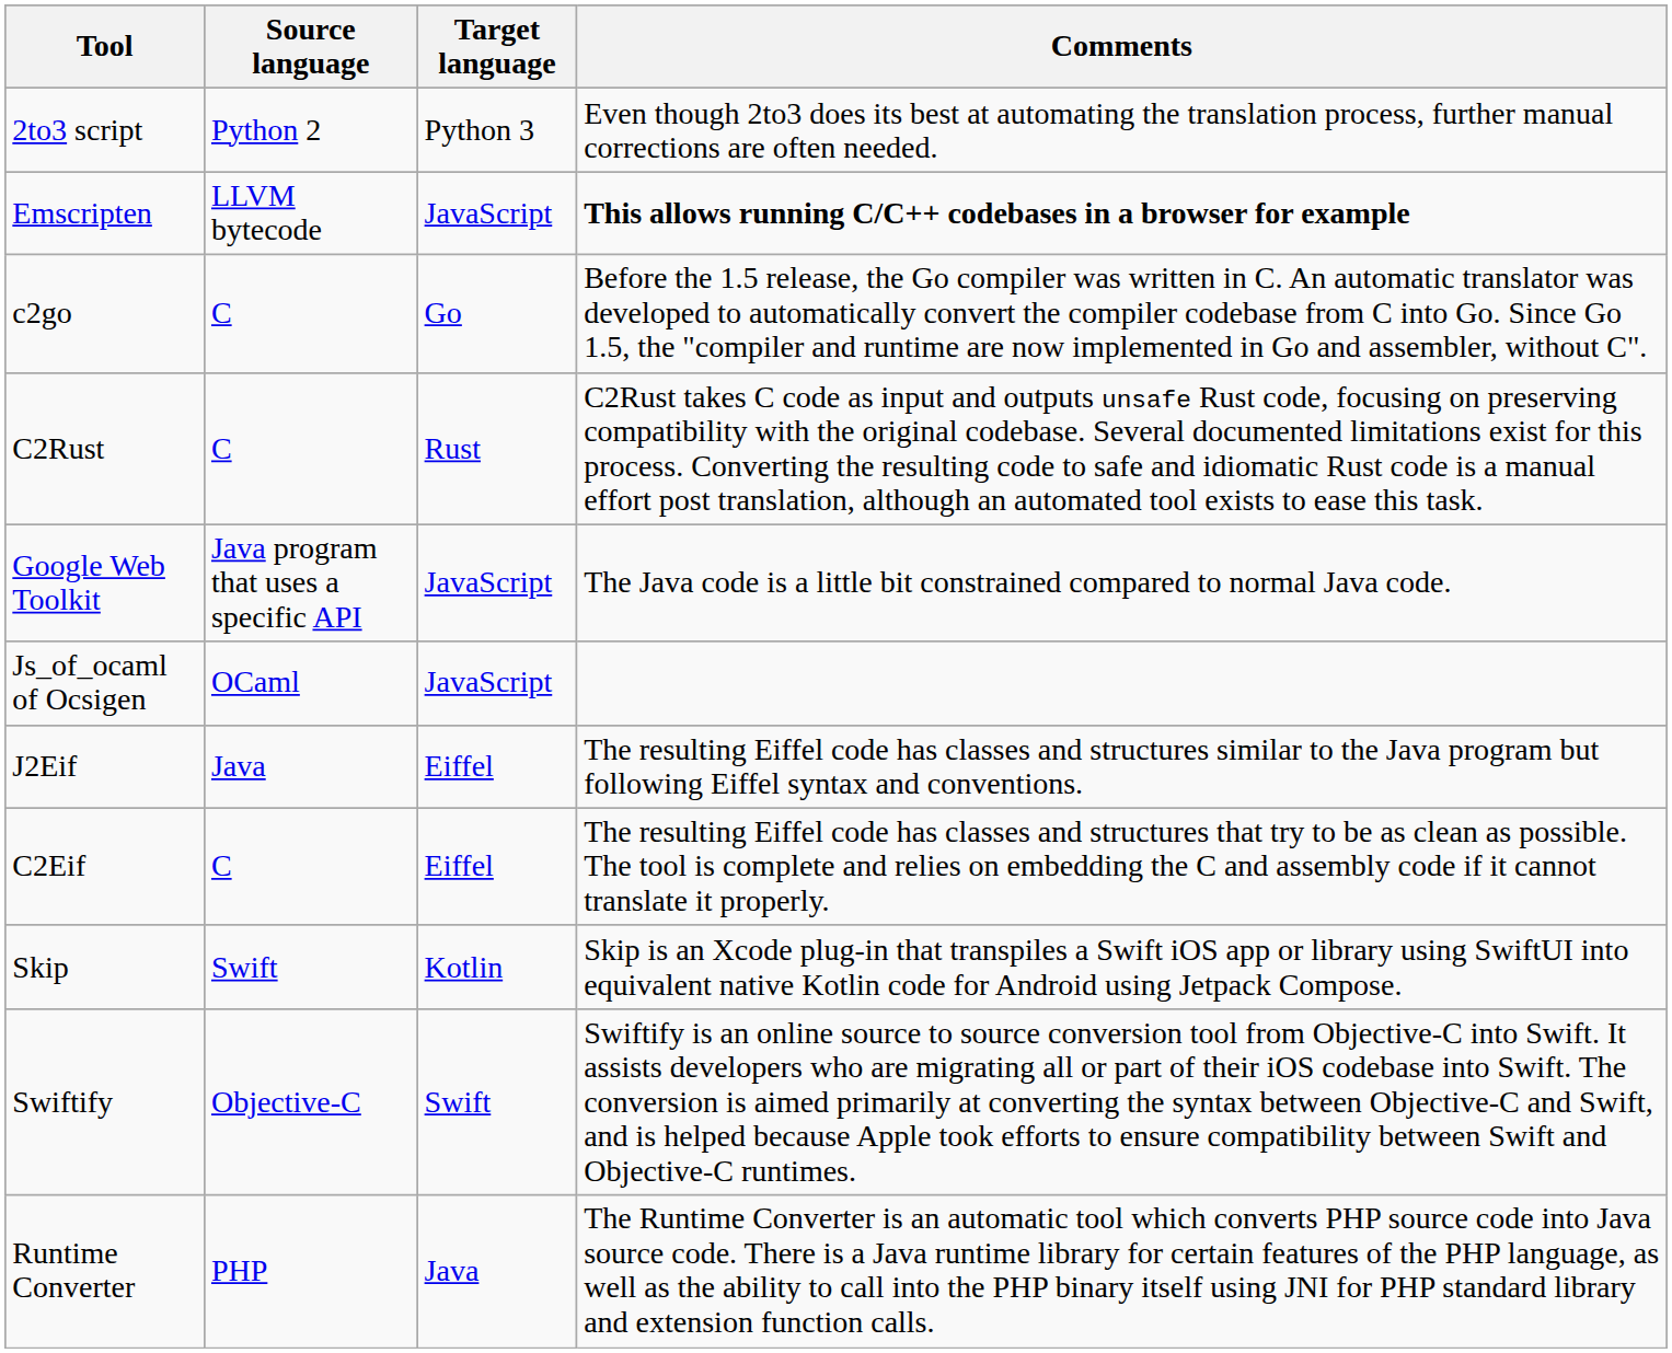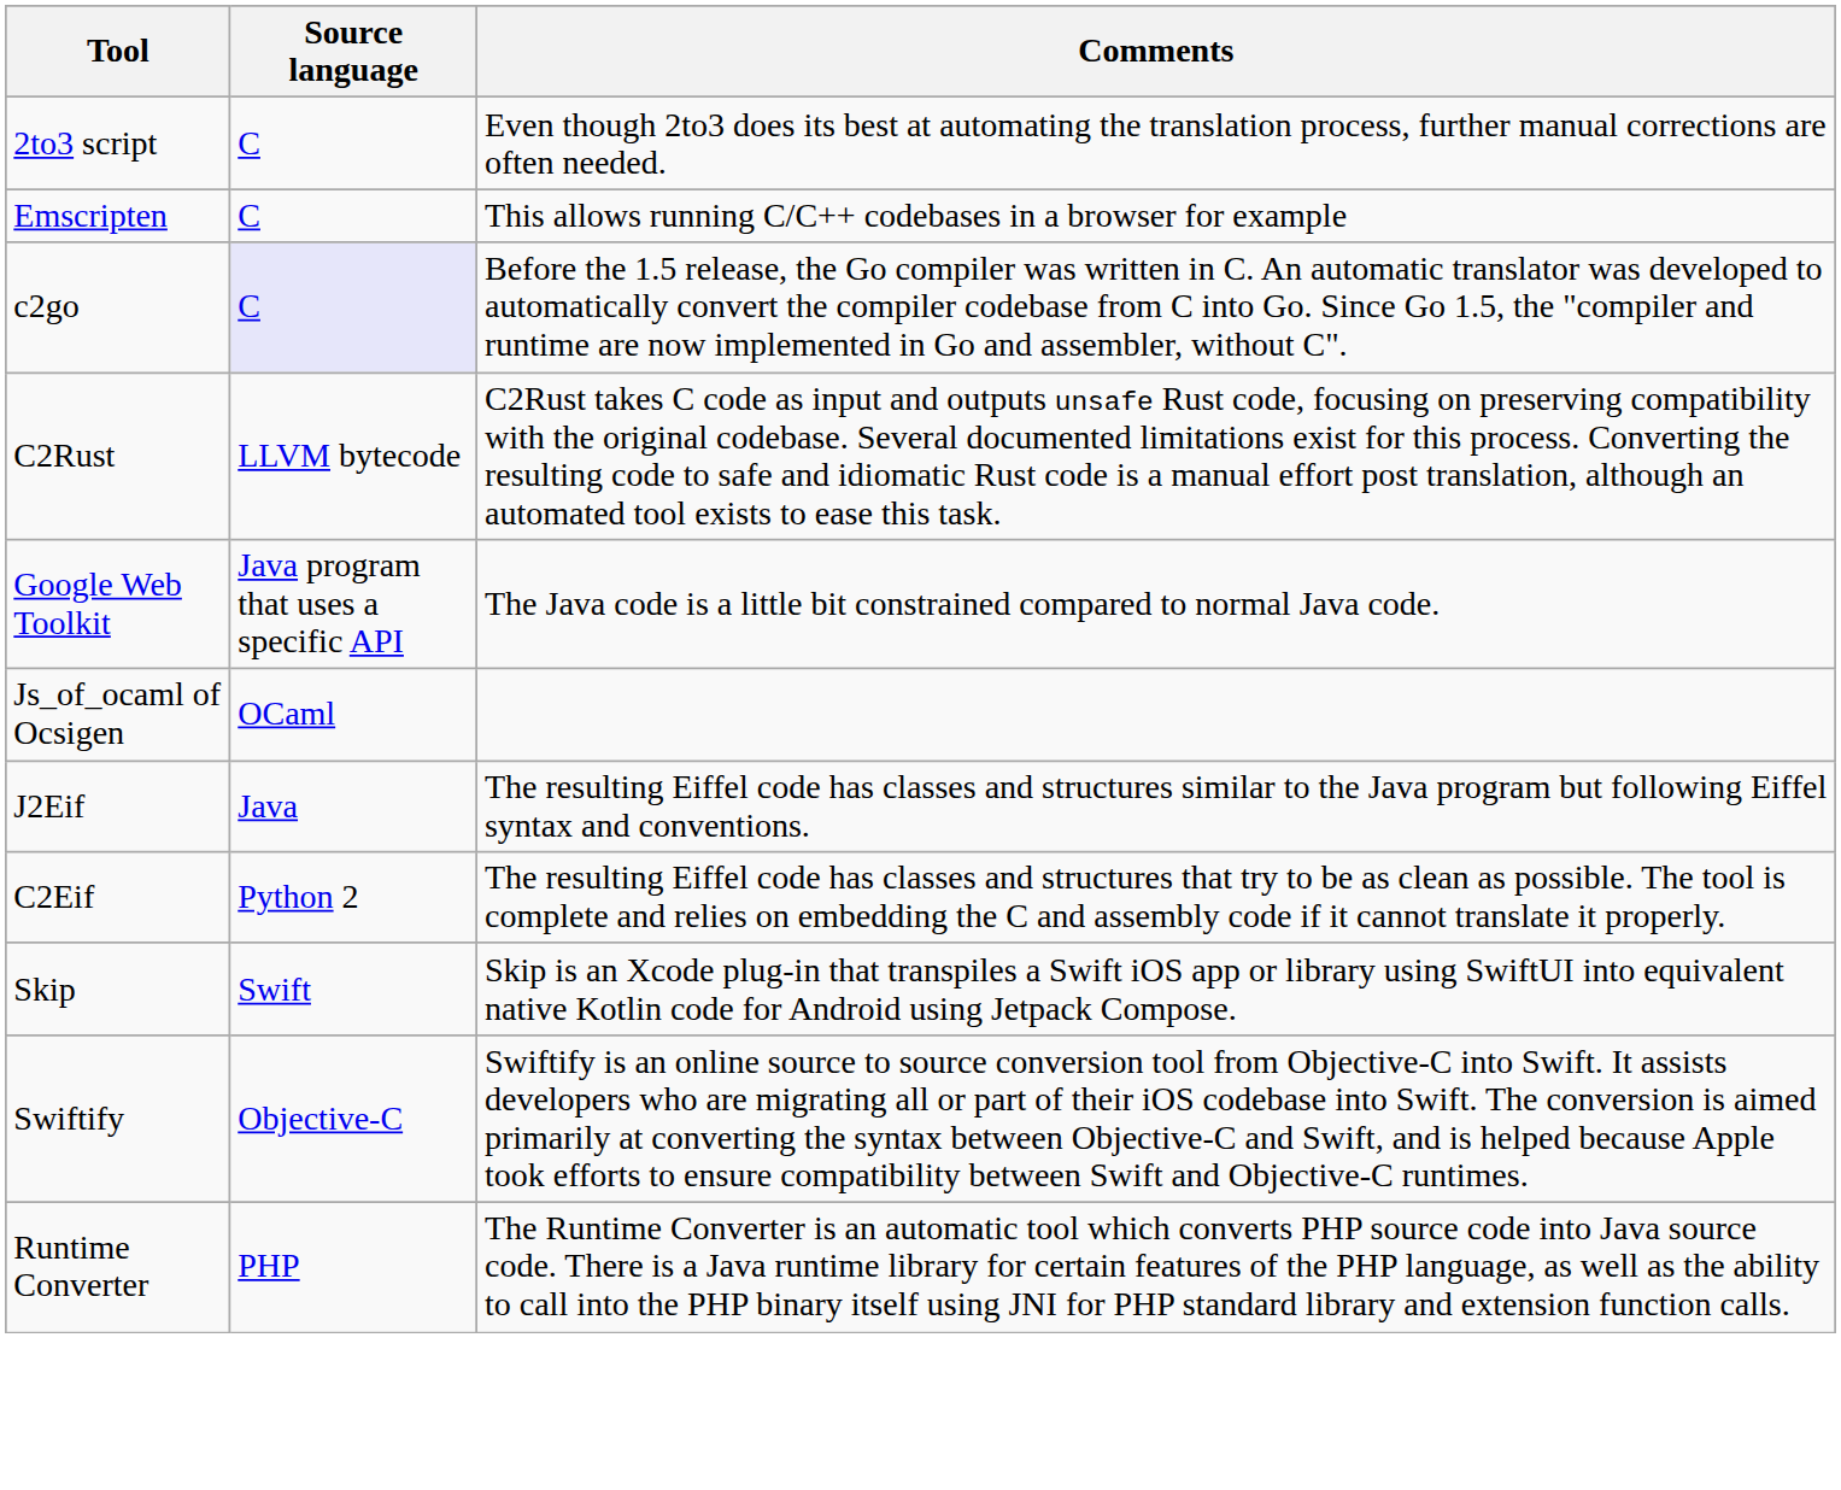 <table class="wikitable collapsible">
 <tr>
 <th>Tool</th>
 <th>Source language</th>
-<th>Target language</th>
 <th>Comments</th>
 </tr>
 <tr>
 <td><a href='#'>2to3</a> script</td>
-<td><a href='#'>Python</a> 2</td>
-<td>Python 3</td>
+<td><a href='#'>C</a></td>
 <td>Even though 2to3 does its best at automating the translation process, further manual corrections are often needed.</td>
 </tr>
 <tr>
 <td><a href='#'>Emscripten</a></td>
-<td><a href='#'>LLVM</a> bytecode</td>
-<td><a href='#'>JavaScript</a></td>
-<td><strong>This allows running C/C++ codebases in a browser for example</strong></td>
+<td><a href='#'>C</a></td>
+<td>This allows running C/C++ codebases in a browser for example</td>
 </tr>
 <tr>
 <td>c2go</td>
-<td><a href='#'>C</a></td>
-<td><a href='#'>Go</a></td>
+<td style="background: lavender;"><a href='#'>C</a></td>
 <td>Before the 1.5 release, the Go compiler was written in C. An automatic translator was developed to automatically convert the compiler codebase from C into Go. Since Go 1.5, the "compiler and runtime are now implemented in Go and assembler, without C".</td>
 </tr>
 <tr>
 <td>C2Rust</td>
-<td><a href='#'>C</a></td>
-<td><a href='#'>Rust</a></td>
+<td><a href='#'>LLVM</a> bytecode</td>
 <td>C2Rust takes C code as input and outputs <code>unsafe</code> Rust code, focusing on preserving compatibility with the original codebase. Several documented limitations exist for this process. Converting the resulting code to safe and idiomatic Rust code is a manual effort post translation, although an automated tool exists to ease this task.</td>
 </tr>
 <tr>
 <td><a href='#'>Google Web Toolkit</a></td>
 <td><a href='#'>Java</a> program that uses a specific <a href='#'>API</a></td>
-<td><a href='#'>JavaScript</a></td>
 <td>The Java code is a little bit constrained compared to normal Java code.</td>
 </tr>
 <tr>
 <td>Js_of_ocaml of Ocsigen</td>
 <td><a href='#'>OCaml</a></td>
-<td><a href='#'>JavaScript</a></td>
 <td></td>
 </tr>
 <tr>
 <td>J2Eif</td>
 <td><a href='#'>Java</a></td>
-<td><a href='#'>Eiffel</a></td>
 <td>The resulting Eiffel code has classes and structures similar to the Java program but following Eiffel syntax and conventions.</td>
 </tr>
 <tr>
 <td>C2Eif</td>
-<td><a href='#'>C</a></td>
-<td><a href='#'>Eiffel</a></td>
+<td><a href='#'>Python</a> 2</td>
 <td>The resulting Eiffel code has classes and structures that try to be as clean as possible. The tool is complete and relies on embedding the C and assembly code if it cannot translate it properly.</td>
 </tr>
 <tr>
 <td>Skip</td>
 <td><a href='#'>Swift</a></td>
-<td><a href='#'>Kotlin</a></td>
 <td>Skip is an Xcode plug-in that transpiles a Swift iOS app or library using SwiftUI into equivalent native Kotlin code for Android using Jetpack Compose.</td>
 </tr>
 <tr>
 <td>Swiftify</td>
 <td><a href='#'>Objective-C</a></td>
-<td><a href='#'>Swift</a></td>
 <td>Swiftify is an online source to source conversion tool from Objective-C into Swift. It assists developers who are migrating all or part of their iOS codebase into Swift. The conversion is aimed primarily at converting the syntax between Objective-C and Swift, and is helped because Apple took efforts to ensure compatibility between Swift and Objective-C runtimes.</td>
 </tr>
 <tr>
 <td>Runtime Converter</td>
 <td><a href='#'>PHP</a></td>
-<td><a href='#'>Java</a></td>
 <td>The Runtime Converter is an automatic tool which converts PHP source code into Java source code. There is a Java runtime library for certain features of the PHP language, as well as the ability to call into the PHP binary itself using JNI for PHP standard library and extension function calls.</td>
 </tr>
 </table>
